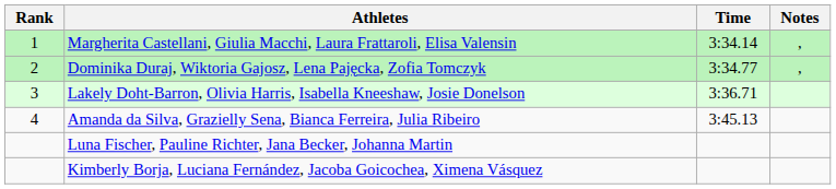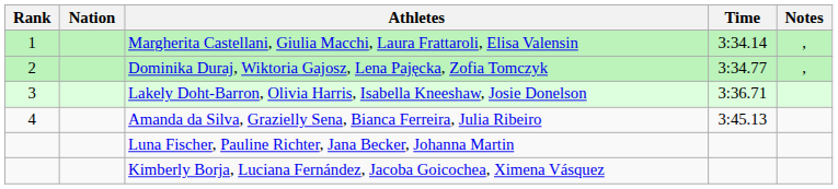 <table class="wikitable sortable" style="text-align:center;width: 65%;">
 <tr>
 <th scope="col">Rank</th>
+<th scope="col">Nation</th>
 <th scope="col">Athletes</th>
 <th scope="col">Time</th>
 <th scope="col">Notes</th>
 </tr>
 <tr bgcolor=bbf3bb>
 <td>1</td>
+<td align=left></td>
 <td align=left><a href='#'>Margherita Castellani</a>, <a href='#'>Giulia Macchi</a>, <a href='#'>Laura Frattaroli</a>, <a href='#'>Elisa Valensin</a></td>
 <td>3:34.14</td>
 <td>, </td>
 </tr>
 <tr bgcolor=bbf3bb>
 <td>2</td>
+<td align=left></td>
 <td align=left><a href='#'>Dominika Duraj</a>, <a href='#'>Wiktoria Gajosz</a>, <a href='#'>Lena Pajęcka</a>, <a href='#'>Zofia Tomczyk</a></td>
 <td>3:34.77</td>
 <td>, </td>
 </tr>
 <tr bgcolor=ddffdd>
 <td>3</td>
+<td align=left></td>
 <td align=left><a href='#'>Lakely Doht-Barron</a>, <a href='#'>Olivia Harris</a>, <a href='#'>Isabella Kneeshaw</a>, <a href='#'>Josie Donelson</a></td>
 <td>3:36.71</td>
 <td></td>
 </tr>
 <tr>
 <td>4</td>
+<td align=left></td>
 <td align=left><a href='#'>Amanda da Silva</a>, <a href='#'>Grazielly Sena</a>, <a href='#'>Bianca Ferreira</a>, <a href='#'>Julia Ribeiro</a></td>
 <td>3:45.13</td>
 <td></td>
 </tr>
 <tr>
 <td></td>
+<td align=left></td>
 <td align=left><a href='#'>Luna Fischer</a>, <a href='#'>Pauline Richter</a>, <a href='#'>Jana Becker</a>, <a href='#'>Johanna Martin</a></td>
 <td></td>
 <td></td>
 </tr>
 <tr>
 <td></td>
+<td align=left></td>
 <td align=left><a href='#'>Kimberly Borja</a>, <a href='#'>Luciana Fernández</a>, <a href='#'>Jacoba Goicochea</a>, <a href='#'>Ximena Vásquez</a></td>
 <td></td>
 <td></td>
 </tr>
 </table>
